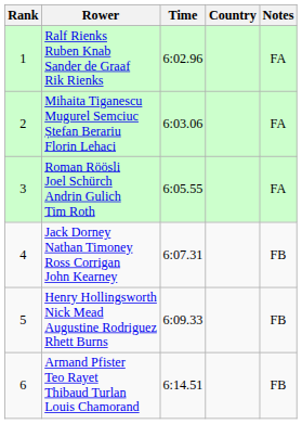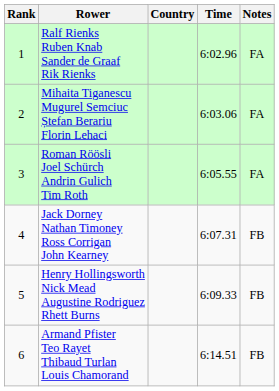 <table class="wikitable" style="text-align:center">
 <tr>
 <th>Rank</th>
 <th>Rower</th>
+<th>Country</th>
 <th>Time</th>
-<th>Country</th>
 <th>Notes</th>
 </tr>
 <tr bgcolor=ccffcc>
 <td>1</td>
 <td align="left"><a href='#'>Ralf Rienks</a><br><a href='#'>Ruben Knab</a><br><a href='#'>Sander de Graaf</a><br><a href='#'>Rik Rienks</a></td>
+<td align="left"></td>
 <td>6:02.96</td>
-<td align="left"></td>
 <td>FA</td>
 </tr>
 <tr bgcolor=ccffcc>
 <td>2</td>
 <td align="left"><a href='#'>Mihaita Tiganescu</a><br><a href='#'>Mugurel Semciuc</a><br><a href='#'>Ștefan Berariu</a><br><a href='#'>Florin Lehaci</a></td>
+<td align="left"></td>
 <td>6:03.06</td>
-<td align="left"></td>
 <td>FA</td>
 </tr>
 <tr bgcolor=ccffcc>
 <td>3</td>
 <td align="left"><a href='#'>Roman Röösli</a><br><a href='#'>Joel Schürch</a><br><a href='#'>Andrin Gulich</a><br><a href='#'>Tim Roth</a></td>
+<td align="left"></td>
 <td>6:05.55</td>
-<td align="left"></td>
 <td>FA</td>
 </tr>
 <tr>
 <td>4</td>
 <td align="left"><a href='#'>Jack Dorney</a><br><a href='#'>Nathan Timoney</a><br><a href='#'>Ross Corrigan</a><br><a href='#'>John Kearney</a></td>
+<td align="left"></td>
 <td>6:07.31</td>
-<td align="left"></td>
 <td>FB</td>
 </tr>
 <tr>
 <td>5</td>
 <td align="left"><a href='#'>Henry Hollingsworth</a><br><a href='#'>Nick Mead</a><br><a href='#'>Augustine Rodriguez</a><br><a href='#'>Rhett Burns</a></td>
+<td align="left"></td>
 <td>6:09.33</td>
-<td align="left"></td>
 <td>FB</td>
 </tr>
 <tr>
 <td>6</td>
 <td align="left"><a href='#'>Armand Pfister</a><br><a href='#'>Teo Rayet</a><br><a href='#'>Thibaud Turlan</a><br><a href='#'>Louis Chamorand</a></td>
+<td align="left"></td>
 <td>6:14.51</td>
-<td align="left"></td>
 <td>FB</td>
 </tr>
 </table>
